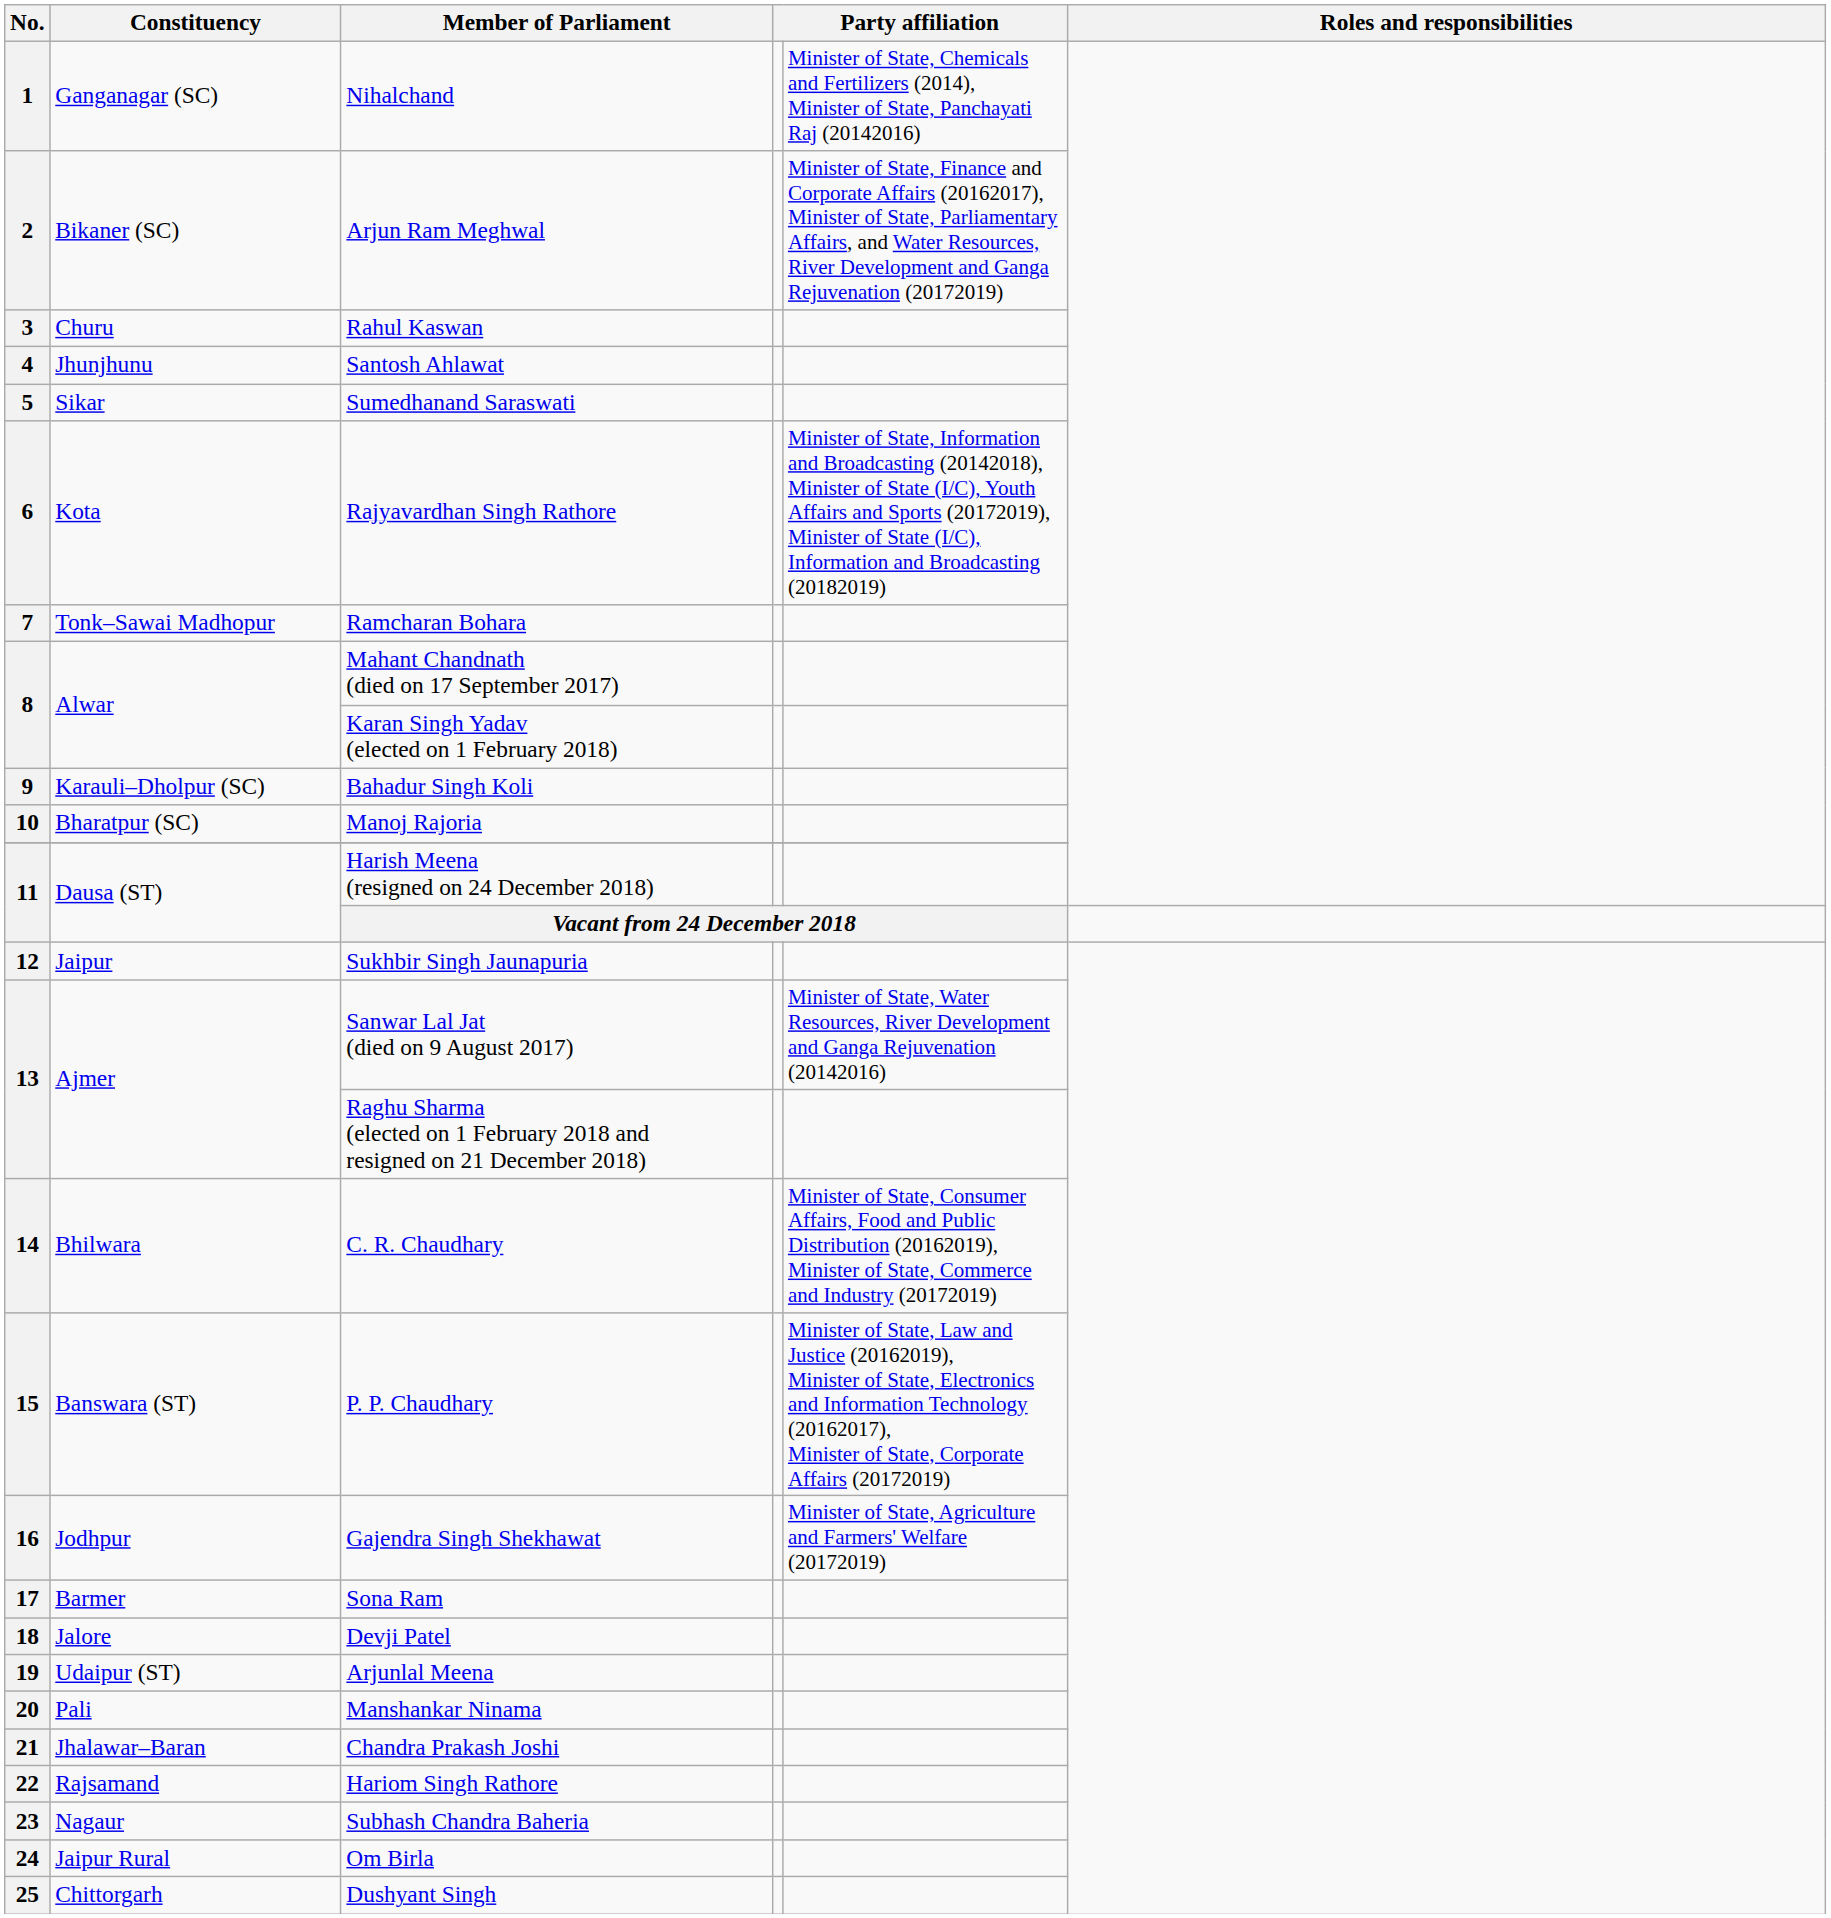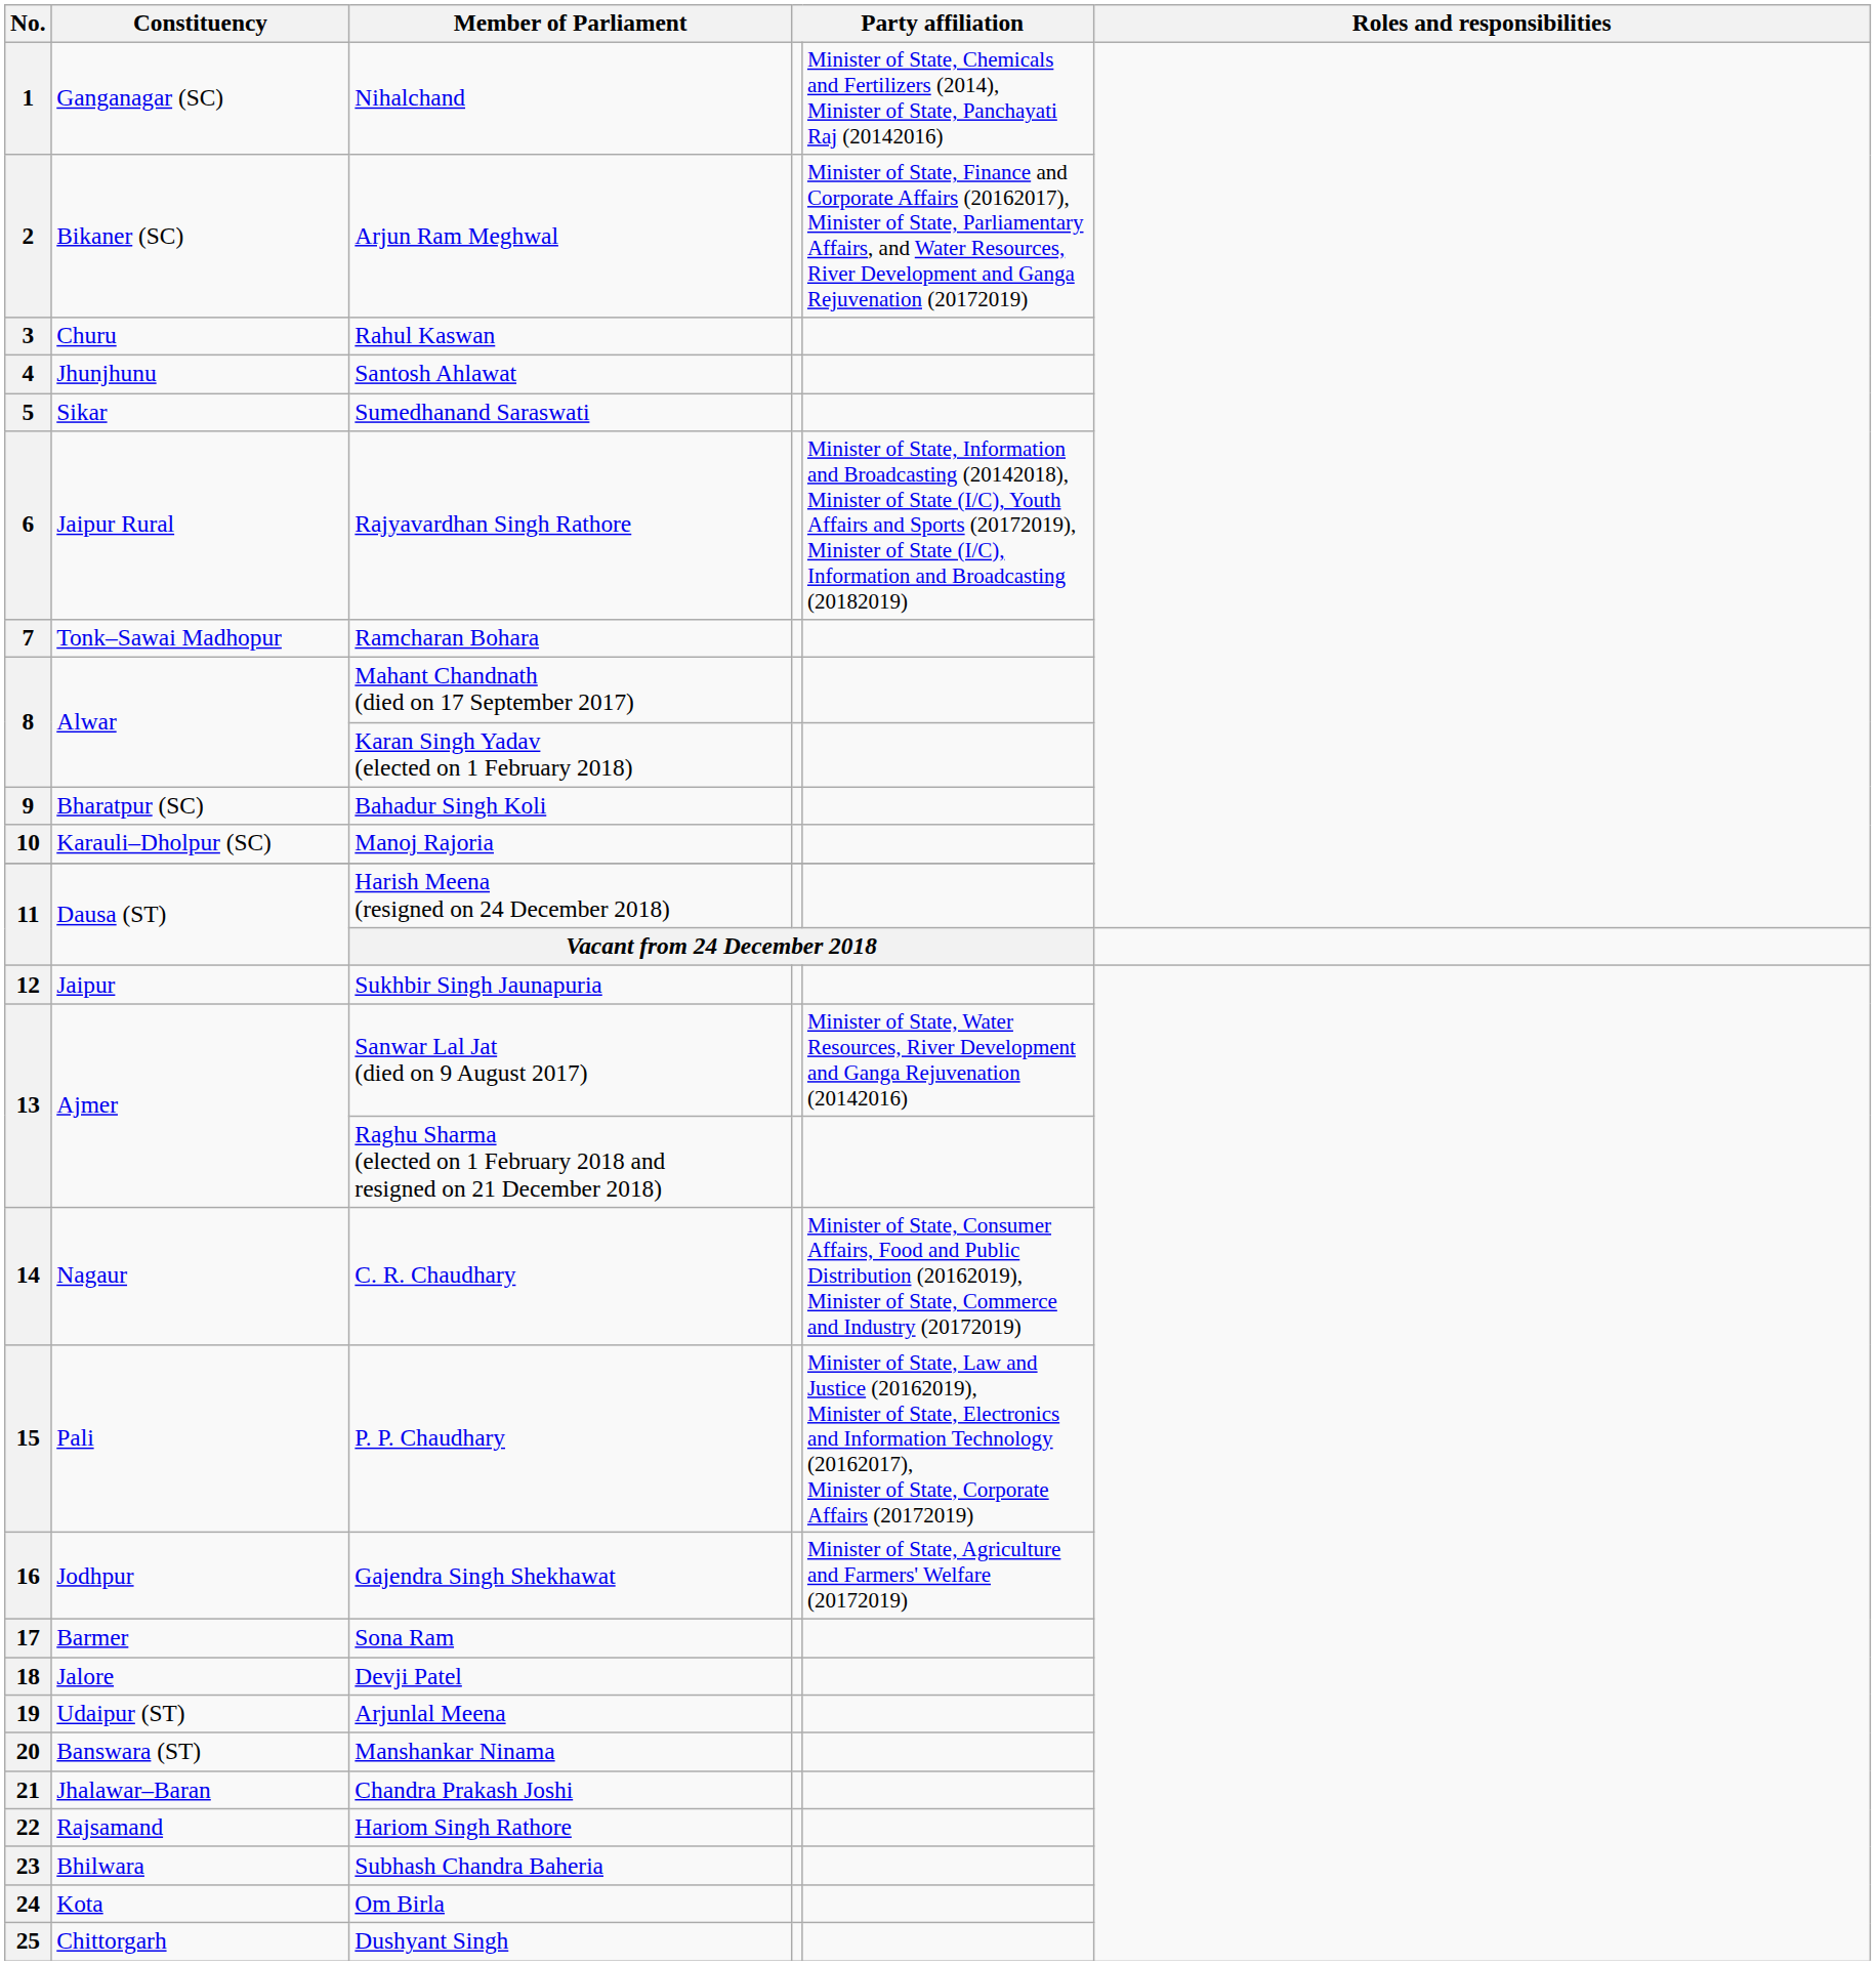 <table class="wikitable">
 <tr style="text-align:center;">
 <th>No.</th>
 <th style="width:12em">Constituency</th>
 <th style="width:18em">Member of Parliament</th>
 <th colspan="2" style="width:18em">Party affiliation</th>
 <th style="width:32em">Roles and responsibilities</th>
 </tr>
 <tr>
 <th>1</th>
 <td><a href='#'>Ganganagar</a> (SC)</td>
 <td><a href='#'>Nihalchand</a></td>
 <td></td>
 <td style="font-size:90%"><a href='#'>Minister of State, Chemicals and Fertilizers</a> (2014),<br><a href='#'>Minister of State, Panchayati Raj</a> (20142016)</td>
 </tr>
 <tr>
 <th>2</th>
 <td><a href='#'>Bikaner</a> (SC)</td>
 <td><a href='#'>Arjun Ram Meghwal</a></td>
 <td></td>
 <td style="font-size:90%"><a href='#'>Minister of State, Finance</a> and <a href='#'>Corporate Affairs</a> (20162017),<br><a href='#'>Minister of State, Parliamentary Affairs</a>, and <a href='#'>Water Resources, River Development and Ganga Rejuvenation</a> (20172019)</td>
 </tr>
 <tr>
 <th>3</th>
 <td><a href='#'>Churu</a></td>
 <td><a href='#'>Rahul Kaswan</a></td>
 <td></td>
 <td></td>
 </tr>
 <tr>
 <th>4</th>
 <td><a href='#'>Jhunjhunu</a></td>
 <td><a href='#'>Santosh Ahlawat</a></td>
 <td></td>
 <td></td>
 </tr>
 <tr>
 <th>5</th>
 <td><a href='#'>Sikar</a></td>
 <td><a href='#'>Sumedhanand Saraswati</a></td>
 <td></td>
 <td></td>
 </tr>
 <tr>
 <th>6</th>
-<td><a href='#'>Kota</a></td>
+<td><a href='#'>Jaipur Rural</a></td>
 <td><a href='#'>Rajyavardhan Singh Rathore</a></td>
 <td></td>
 <td style="font-size:90%"><a href='#'>Minister of State, Information and Broadcasting</a> (20142018),<br><a href='#'>Minister of State (I/C), Youth Affairs and Sports</a> (20172019),<br><a href='#'>Minister of State (I/C), Information and Broadcasting</a> (20182019)</td>
 </tr>
 <tr>
 <th>7</th>
 <td><a href='#'>Tonk–Sawai Madhopur</a></td>
 <td><a href='#'>Ramcharan Bohara</a></td>
 <td></td>
 <td></td>
 </tr>
 <tr>
 <th rowspan="2">8</th>
 <td rowspan="2"><a href='#'>Alwar</a></td>
 <td><a href='#'>Mahant Chandnath</a><br>(died on 17 September 2017)</td>
 <td></td>
 <td></td>
 </tr>
 <tr>
 <td><a href='#'>Karan Singh Yadav</a><br>(elected on 1 February 2018)</td>
 <td></td>
 <td></td>
 </tr>
 <tr>
 <th>9</th>
-<td><a href='#'>Karauli–Dholpur</a> (SC)</td>
+<td><a href='#'>Bharatpur</a> (SC)</td>
 <td><a href='#'>Bahadur Singh Koli</a></td>
 <td></td>
 <td></td>
 </tr>
 <tr>
 <th>10</th>
-<td><a href='#'>Bharatpur</a> (SC)</td>
+<td><a href='#'>Karauli–Dholpur</a> (SC)</td>
 <td><a href='#'>Manoj Rajoria</a></td>
 <td></td>
 <td></td>
 </tr>
 <tr>
 </tr>
 <tr>
 <th rowspan="2">11</th>
 <td rowspan="2"><a href='#'>Dausa</a> (ST)</td>
 <td><a href='#'>Harish Meena</a><br>(resigned on 24 December 2018)</td>
 <td></td>
 <td></td>
 </tr>
 <tr>
 <th colspan="3"><em>Vacant from 24 December 2018</em></th>
 <td></td>
 </tr>
 <tr>
 <th>12</th>
 <td><a href='#'>Jaipur</a></td>
 <td><a href='#'>Sukhbir Singh Jaunapuria</a></td>
 <td></td>
 <td></td>
 </tr>
 <tr>
 <th rowspan="2">13</th>
 <td rowspan="2"><a href='#'>Ajmer</a></td>
 <td><a href='#'>Sanwar Lal Jat</a><br>(died on 9 August 2017)</td>
 <td></td>
 <td style="font-size:90%"><a href='#'>Minister of State, Water Resources, River Development and Ganga Rejuvenation</a> (20142016)</td>
 </tr>
 <tr>
 <td><a href='#'>Raghu Sharma</a><br>(elected on 1 February 2018 and<br>resigned on 21 December 2018)</td>
 <td></td>
 <td></td>
 </tr>
 <tr>
 <th>14</th>
-<td><a href='#'>Bhilwara</a></td>
+<td><a href='#'>Nagaur</a></td>
 <td><a href='#'>C. R. Chaudhary</a></td>
 <td></td>
 <td style="font-size:90%"><a href='#'>Minister of State, Consumer Affairs, Food and Public Distribution</a> (20162019),<br><a href='#'>Minister of State, Commerce and Industry</a> (20172019)</td>
 </tr>
 <tr>
 <th>15</th>
-<td><a href='#'>Banswara</a> (ST)</td>
+<td><a href='#'>Pali</a></td>
 <td><a href='#'>P. P. Chaudhary</a></td>
 <td></td>
 <td style="font-size:90%"><a href='#'>Minister of State, Law and Justice</a> (20162019),<br><a href='#'>Minister of State, Electronics and Information Technology</a> (20162017),<br><a href='#'>Minister of State, Corporate Affairs</a> (20172019)</td>
 </tr>
 <tr>
 <th>16</th>
 <td><a href='#'>Jodhpur</a></td>
 <td><a href='#'>Gajendra Singh Shekhawat</a></td>
 <td></td>
 <td style="font-size:90%"><a href='#'>Minister of State, Agriculture and Farmers' Welfare</a> (20172019)</td>
 </tr>
 <tr>
 <th>17</th>
 <td><a href='#'>Barmer</a></td>
 <td><a href='#'>Sona Ram</a></td>
 <td></td>
 <td></td>
 </tr>
 <tr>
 <th>18</th>
 <td><a href='#'>Jalore</a></td>
 <td><a href='#'>Devji Patel</a></td>
 <td></td>
 <td></td>
 </tr>
 <tr>
 <th>19</th>
 <td><a href='#'>Udaipur</a> (ST)</td>
 <td><a href='#'>Arjunlal Meena</a></td>
 <td></td>
 <td></td>
 </tr>
 <tr>
 <th>20</th>
-<td><a href='#'>Pali</a></td>
+<td><a href='#'>Banswara</a> (ST)</td>
 <td><a href='#'>Manshankar Ninama</a></td>
 <td></td>
 <td></td>
 </tr>
 <tr>
 <th>21</th>
 <td><a href='#'>Jhalawar–Baran</a></td>
 <td><a href='#'>Chandra Prakash Joshi</a></td>
 <td></td>
 <td></td>
 </tr>
 <tr>
 <th>22</th>
 <td><a href='#'>Rajsamand</a></td>
 <td><a href='#'>Hariom Singh Rathore</a></td>
 <td></td>
 <td></td>
 </tr>
 <tr>
 <th>23</th>
-<td><a href='#'>Nagaur</a></td>
+<td><a href='#'>Bhilwara</a></td>
 <td><a href='#'>Subhash Chandra Baheria</a></td>
 <td></td>
 <td></td>
 </tr>
 <tr>
 <th>24</th>
-<td><a href='#'>Jaipur Rural</a></td>
+<td><a href='#'>Kota</a></td>
 <td><a href='#'>Om Birla</a></td>
 <td></td>
 <td></td>
 </tr>
 <tr>
 <th>25</th>
 <td><a href='#'>Chittorgarh</a></td>
 <td><a href='#'>Dushyant Singh</a></td>
 <td></td>
 <td></td>
 </tr>
 <tr>
 </tr>
 </table>
